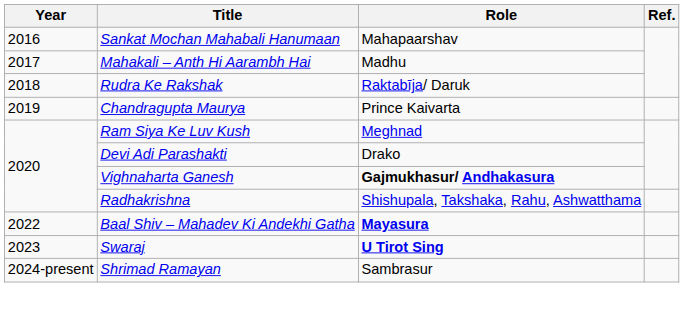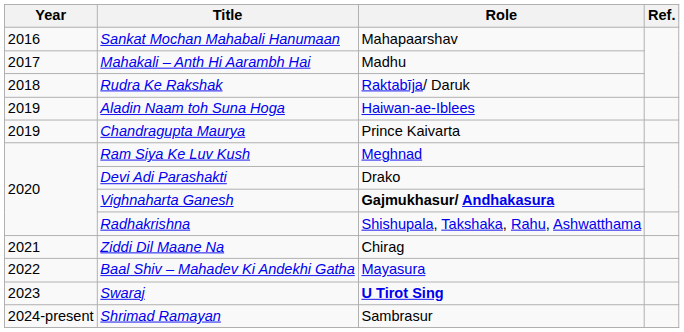 <table class="wikitable">
 <tr>
 <th>Year</th>
 <th>Title</th>
 <th>Role</th>
 <th>Ref.</th>
 </tr>
 <tr>
 <td>2016</td>
 <td><em><a href='#'>Sankat Mochan Mahabali Hanumaan</a></em></td>
 <td>Mahapaarshav</td>
 <td rowspan="3"></td>
 </tr>
 <tr>
 <td>2017</td>
 <td><em><a href='#'>Mahakali – Anth Hi Aarambh Hai</a></em></td>
 <td>Madhu</td>
 </tr>
 <tr>
 <td>2018</td>
 <td><em><a href='#'>Rudra Ke Rakshak</a></em></td>
 <td><a href='#'>Raktabīja</a>/ Daruk</td>
+</tr>
+<tr>
+<td>2019</td>
+<td><em><a href='#'>Aladin Naam toh Suna Hoga</a></em></td>
+<td><a href='#'>Haiwan-ae-Iblees</a></td>
+<td></td>
 </tr>
 <tr>
 <td>2019</td>
 <td><a href='#'><em>Chandragupta Maurya</em></a></td>
 <td>Prince Kaivarta</td>
 <td></td>
 </tr>
 <tr>
 <td rowspan="4">2020</td>
 <td><em><a href='#'>Ram Siya Ke Luv Kush</a></em></td>
 <td><a href='#'>Meghnad</a></td>
 <td rowspan="3"></td>
 </tr>
 <tr>
 <td><em><a href='#'>Devi Adi Parashakti</a></em></td>
 <td>Drako</td>
 </tr>
 <tr>
 <td><em><a href='#'>Vighnaharta Ganesh</a></em></td>
 <td><strong>Gajmukhasur/ <a href='#'>Andhakasura</a></strong></td>
 </tr>
 <tr>
 <td><em><a href='#'>Radhakrishna</a></em></td>
 <td><a href='#'>Shishupala</a>, <a href='#'>Takshaka</a>, <a href='#'>Rahu</a>, <a href='#'>Ashwatthama</a></td>
 <td></td>
 </tr>
 <tr>
+<td>2021</td>
+<td><em><a href='#'>Ziddi Dil Maane Na</a></em></td>
+<td>Chirag</td>
+<td></td>
+</tr>
+<tr>
 <td>2022</td>
 <td><em><a href='#'>Baal Shiv – Mahadev Ki Andekhi Gatha</a></em></td>
-<td><strong><a href='#'>Mayasura</a></strong></td>
+<td><a href='#'>Mayasura</a></td>
 <td></td>
 </tr>
 <tr>
 <td>2023</td>
 <td><em><a href='#'>Swaraj</a></em></td>
 <td><strong><a href='#'>U Tirot Sing</a></strong></td>
 <td></td>
 </tr>
 <tr>
 <td>2024-present</td>
 <td><em><a href='#'>Shrimad Ramayan</a></em></td>
 <td>Sambrasur</td>
 <td></td>
 </tr>
 </table>
